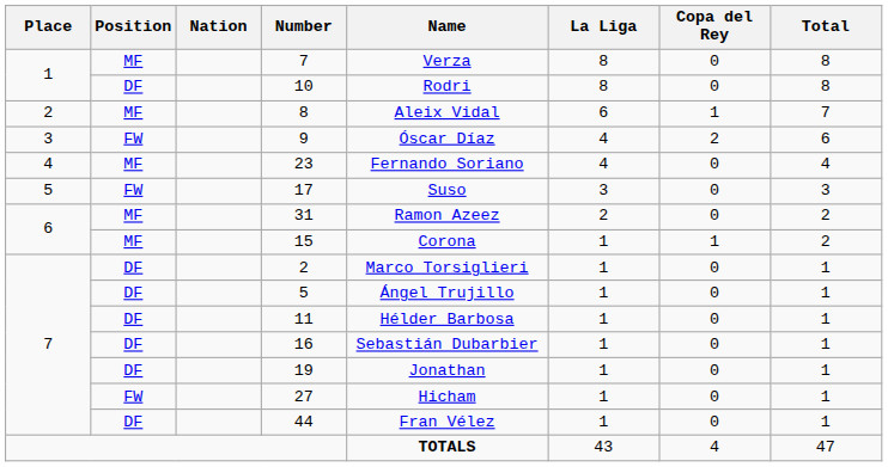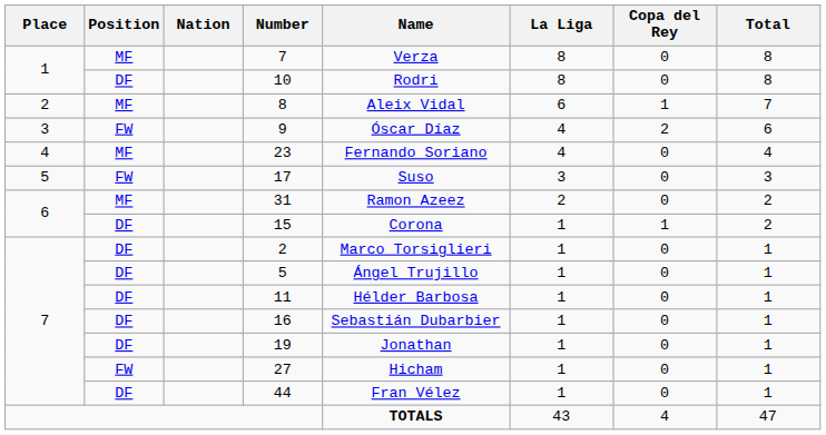 <table class="wikitable" style="font-size: 95%; text-align: center;">
 <tr>
 <th width=60>Place</th>
 <th width=60>Position</th>
 <th width=60>Nation</th>
 <th width=60>Number</th>
 <th width=150>Name</th>
 <th width=80>La Liga</th>
 <th width=80>Copa del Rey</th>
 <th width=80><strong>Total</strong></th>
 </tr>
 <tr>
 <td rowspan="2">1</td>
 <td><a href='#'>MF</a></td>
 <td></td>
 <td>7</td>
 <td><a href='#'>Verza</a></td>
 <td>8</td>
 <td>0</td>
 <td>8</td>
 </tr>
 <tr>
 <td><a href='#'>DF</a></td>
 <td></td>
 <td>10</td>
 <td><a href='#'>Rodri</a></td>
 <td>8</td>
 <td>0</td>
 <td>8</td>
 </tr>
 <tr>
 <td>2</td>
 <td><a href='#'>MF</a></td>
 <td></td>
 <td>8</td>
 <td><a href='#'>Aleix Vidal</a></td>
 <td>6</td>
 <td>1</td>
 <td>7</td>
 </tr>
 <tr>
 <td>3</td>
 <td><a href='#'>FW</a></td>
 <td></td>
 <td>9</td>
 <td><a href='#'>Óscar Díaz</a></td>
 <td>4</td>
 <td>2</td>
 <td>6</td>
 </tr>
 <tr>
 <td>4</td>
 <td><a href='#'>MF</a></td>
 <td></td>
 <td>23</td>
 <td><a href='#'>Fernando Soriano</a></td>
 <td>4</td>
 <td>0</td>
 <td>4</td>
 </tr>
 <tr>
 <td>5</td>
 <td><a href='#'>FW</a></td>
 <td></td>
 <td>17</td>
 <td><a href='#'>Suso</a></td>
 <td>3</td>
 <td>0</td>
 <td>3</td>
 </tr>
 <tr>
 <td rowspan="2">6</td>
 <td><a href='#'>MF</a></td>
 <td></td>
 <td>31</td>
 <td><a href='#'>Ramon Azeez</a></td>
 <td>2</td>
 <td>0</td>
 <td>2</td>
 </tr>
 <tr>
-<td><a href='#'>MF</a></td>
+<td><a href='#'>DF</a></td>
 <td></td>
 <td>15</td>
 <td><a href='#'>Corona</a></td>
 <td>1</td>
 <td>1</td>
 <td>2</td>
 </tr>
 <tr>
 <td rowspan="7">7</td>
 <td><a href='#'>DF</a></td>
 <td></td>
 <td>2</td>
 <td><a href='#'>Marco Torsiglieri</a></td>
 <td>1</td>
 <td>0</td>
 <td>1</td>
 </tr>
 <tr>
 <td><a href='#'>DF</a></td>
 <td></td>
 <td>5</td>
 <td><a href='#'>Ángel Trujillo</a></td>
 <td>1</td>
 <td>0</td>
 <td>1</td>
 </tr>
 <tr>
 <td><a href='#'>DF</a></td>
 <td></td>
 <td>11</td>
 <td><a href='#'>Hélder Barbosa</a></td>
 <td>1</td>
 <td>0</td>
 <td>1</td>
 </tr>
 <tr>
 <td><a href='#'>DF</a></td>
 <td></td>
 <td>16</td>
 <td><a href='#'>Sebastián Dubarbier</a></td>
 <td>1</td>
 <td>0</td>
 <td>1</td>
 </tr>
 <tr>
 <td><a href='#'>DF</a></td>
 <td></td>
 <td>19</td>
 <td><a href='#'>Jonathan</a></td>
 <td>1</td>
 <td>0</td>
 <td>1</td>
 </tr>
 <tr>
 <td><a href='#'>FW</a></td>
 <td></td>
 <td>27</td>
 <td><a href='#'>Hicham</a></td>
 <td>1</td>
 <td>0</td>
 <td>1</td>
 </tr>
 <tr>
 <td><a href='#'>DF</a></td>
 <td></td>
 <td>44</td>
 <td><a href='#'>Fran Vélez</a></td>
 <td>1</td>
 <td>0</td>
 <td>1</td>
 </tr>
 <tr>
 <td colspan="4"></td>
 <td><strong>TOTALS</strong></td>
 <td>43</td>
 <td>4</td>
 <td>47</td>
 </tr>
 </table>
